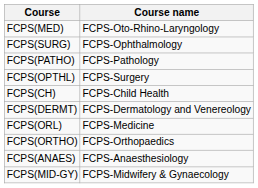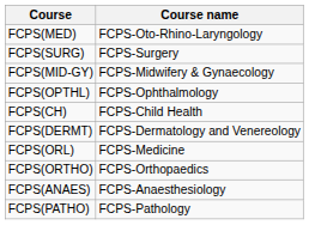 <table class="wikitable">
 <tr>
 <th>Course</th>
 <th>Course name</th>
 </tr>
 <tr>
 <td>FCPS(MED)</td>
 <td>FCPS-Oto-Rhino-Laryngology</td>
 </tr>
 <tr>
 <td>FCPS(SURG)</td>
-<td>FCPS-Ophthalmology</td>
+<td>FCPS-Surgery</td>
 </tr>
 <tr>
-<td>FCPS(PATHO)</td>
-<td>FCPS-Pathology</td>
+<td>FCPS(MID-GY)</td>
+<td>FCPS-Midwifery & Gynaecology</td>
 </tr>
 <tr>
 <td>FCPS(OPTHL)</td>
-<td>FCPS-Surgery</td>
+<td>FCPS-Ophthalmology</td>
 </tr>
 <tr>
 <td>FCPS(CH)</td>
 <td>FCPS-Child Health</td>
 </tr>
 <tr>
 <td>FCPS(DERMT)</td>
 <td>FCPS-Dermatology and Venereology</td>
 </tr>
 <tr>
 <td>FCPS(ORL)</td>
 <td>FCPS-Medicine</td>
 </tr>
 <tr>
 <td>FCPS(ORTHO)</td>
 <td>FCPS-Orthopaedics</td>
 </tr>
 <tr>
 <td>FCPS(ANAES)</td>
 <td>FCPS-Anaesthesiology</td>
 </tr>
 <tr>
-<td>FCPS(MID-GY)</td>
-<td>FCPS-Midwifery & Gynaecology</td>
+<td>FCPS(PATHO)</td>
+<td>FCPS-Pathology</td>
 </tr>
 </table>
